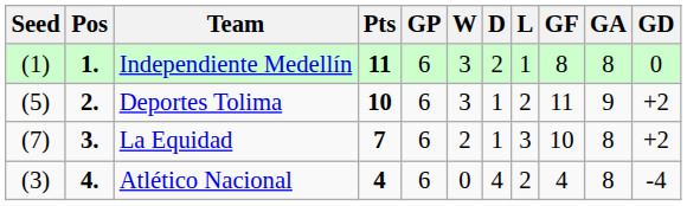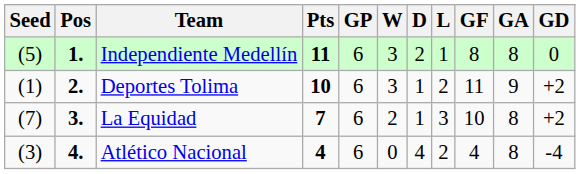 <table class="wikitable sortable" style="text-align: center;">
 <tr>
 <th align="center">Seed</th>
 <th align="center">Pos</th>
 <th align="center">Team</th>
 <th align="center">Pts</th>
 <th align="center">GP</th>
 <th align="center">W</th>
 <th align="center">D</th>
 <th align="center">L</th>
 <th align="center">GF</th>
 <th align="center">GA</th>
 <th align="center">GD</th>
 </tr>
 <tr style="background: #CCFFCC;">
-<td>(1)</td>
+<td>(5)</td>
 <td><strong>1.</strong></td>
 <td align="left"><a href='#'>Independiente Medellín</a></td>
 <td><strong>11</strong></td>
 <td>6</td>
 <td>3</td>
 <td>2</td>
 <td>1</td>
 <td>8</td>
 <td>8</td>
 <td>0</td>
 </tr>
 <tr>
-<td>(5)</td>
+<td>(1)</td>
 <td><strong>2.</strong></td>
 <td align="left"><a href='#'>Deportes Tolima</a></td>
 <td><strong>10</strong></td>
 <td>6</td>
 <td>3</td>
 <td>1</td>
 <td>2</td>
 <td>11</td>
 <td>9</td>
 <td>+2</td>
 </tr>
 <tr>
 <td>(7)</td>
 <td><strong>3.</strong></td>
 <td align="left"><a href='#'>La Equidad</a></td>
 <td><strong>7</strong></td>
 <td>6</td>
 <td>2</td>
 <td>1</td>
 <td>3</td>
 <td>10</td>
 <td>8</td>
 <td>+2</td>
 </tr>
 <tr>
 <td>(3)</td>
 <td><strong>4.</strong></td>
 <td align="left"><a href='#'>Atlético Nacional</a></td>
 <td><strong>4</strong></td>
 <td>6</td>
 <td>0</td>
 <td>4</td>
 <td>2</td>
 <td>4</td>
 <td>8</td>
 <td>-4</td>
 </tr>
 </table>
